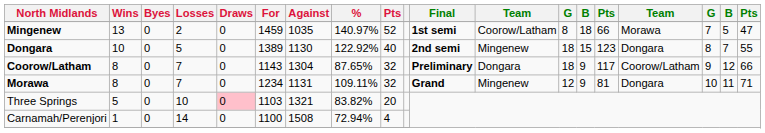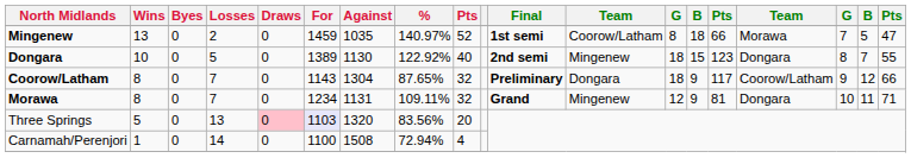 <table style="font-size: 85%; text-align: left;" class="wikitable">
 <tr>
 <th style="color:crimson">North Midlands</th>
 <th style="color:crimson">Wins</th>
 <th style="color:crimson">Byes</th>
 <th style="color:crimson">Losses</th>
 <th style="color:crimson">Draws</th>
 <th style="color:crimson">For</th>
 <th style="color:crimson">Against</th>
 <th style="color:crimson">%</th>
 <th style="color:crimson">Pts</th>
 <th></th>
 <th style="color:green">Final</th>
 <th style="color:green">Team</th>
 <th style="color:green">G</th>
 <th style="color:green">B</th>
 <th style="color:green">Pts</th>
 <th style="color:green">Team</th>
 <th style="color:green">G</th>
 <th style="color:green">B</th>
 <th style="color:green">Pts</th>
 </tr>
 <tr>
 </tr>
 <tr>
 </tr>
 <tr>
 <td><strong>	Mingenew	</strong></td>
 <td>13</td>
 <td>0</td>
 <td>2</td>
 <td>0</td>
 <td>1459</td>
 <td>1035</td>
 <td>140.97%</td>
 <td>52</td>
 <td></td>
 <td><strong>1st semi</strong></td>
 <td>Coorow/Latham</td>
 <td>8</td>
 <td>18</td>
 <td>66</td>
 <td>Morawa</td>
 <td>7</td>
 <td>5</td>
 <td>47</td>
 </tr>
 <tr>
 <td><strong>	Dongara	</strong></td>
 <td>10</td>
 <td>0</td>
 <td>5</td>
 <td>0</td>
 <td>1389</td>
 <td>1130</td>
 <td>122.92%</td>
 <td>40</td>
 <td></td>
 <td><strong>2nd semi</strong></td>
 <td>Mingenew</td>
 <td>18</td>
 <td>15</td>
 <td>123</td>
 <td>Dongara</td>
 <td>8</td>
 <td>7</td>
 <td>55</td>
 </tr>
 <tr>
 <td><strong>	Coorow/Latham	</strong></td>
 <td>8</td>
 <td>0</td>
 <td>7</td>
 <td>0</td>
 <td>1143</td>
 <td>1304</td>
 <td>87.65%</td>
 <td>32</td>
 <td></td>
 <td><strong>Preliminary</strong></td>
 <td>Dongara</td>
 <td>18</td>
 <td>9</td>
 <td>117</td>
 <td>Coorow/Latham</td>
 <td>9</td>
 <td>12</td>
 <td>66</td>
 </tr>
 <tr>
 <td><strong>	Morawa	</strong></td>
 <td>8</td>
 <td>0</td>
 <td>7</td>
 <td>0</td>
 <td>1234</td>
 <td>1131</td>
 <td>109.11%</td>
 <td>32</td>
 <td></td>
 <td><strong>Grand</strong></td>
 <td>Mingenew</td>
 <td>12</td>
 <td>9</td>
 <td>81</td>
 <td>Dongara</td>
 <td>10</td>
 <td>11</td>
 <td>71</td>
 </tr>
 <tr>
 <td>Three Springs</td>
 <td>5</td>
 <td>0</td>
-<td>10</td>
+<td>13</td>
 <td style="background: pink;">0</td>
-<td>1103</td>
-<td>1321</td>
-<td>83.82%</td>
+<td style="background: lavender;">1103</td>
+<td>1320</td>
+<td>83.56%</td>
 <td>20</td>
 <td></td>
 </tr>
 <tr>
 <td>Carnamah/Perenjori</td>
 <td>1</td>
 <td>0</td>
 <td>14</td>
 <td>0</td>
 <td>1100</td>
 <td>1508</td>
 <td>72.94%</td>
 <td>4</td>
 <td></td>
 </tr>
 <tr>
 </tr>
 </table>
